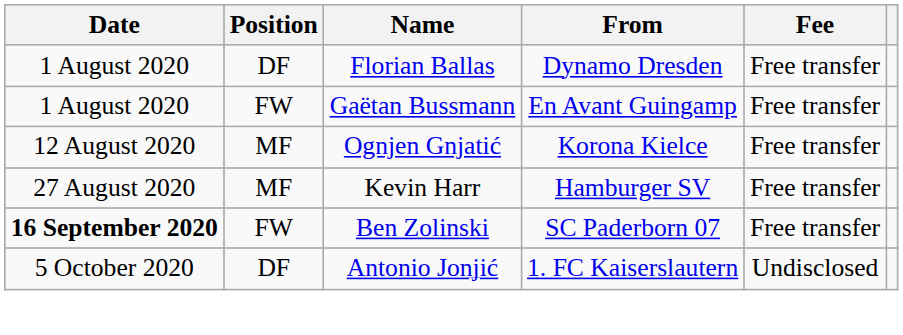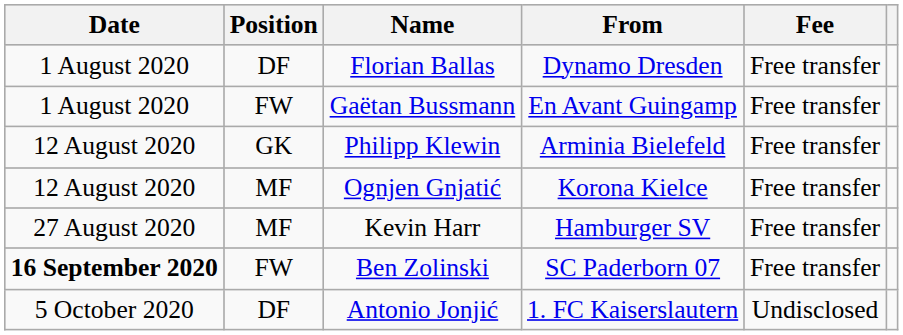 <table class="wikitable" style="text-align:center;">
 <tr>
 <th>Date</th>
 <th>Position</th>
 <th>Name</th>
 <th>From</th>
 <th>Fee</th>
 <th></th>
 </tr>
 <tr>
 <td>1 August 2020</td>
 <td>DF</td>
 <td><a href='#'>Florian Ballas</a></td>
 <td><a href='#'>Dynamo Dresden</a></td>
 <td>Free transfer</td>
 <td></td>
 </tr>
 <tr>
 <td>1 August 2020</td>
 <td>FW</td>
 <td><a href='#'>Gaëtan Bussmann</a></td>
 <td> <a href='#'>En Avant Guingamp</a></td>
+<td>Free transfer</td>
+<td></td>
+</tr>
+<tr>
+<td>12 August 2020</td>
+<td>GK</td>
+<td><a href='#'>Philipp Klewin</a></td>
+<td><a href='#'>Arminia Bielefeld</a></td>
 <td>Free transfer</td>
 <td></td>
 </tr>
 <tr>
 <td>12 August 2020</td>
 <td>MF</td>
 <td><a href='#'>Ognjen Gnjatić</a></td>
 <td> <a href='#'>Korona Kielce</a></td>
 <td>Free transfer</td>
 <td></td>
 </tr>
 <tr>
 <td>27 August 2020</td>
 <td>MF</td>
 <td>Kevin Harr</td>
 <td><a href='#'>Hamburger SV</a></td>
 <td>Free transfer</td>
 <td></td>
 </tr>
 <tr>
 <td><strong>16 September 2020</strong></td>
 <td>FW</td>
 <td><a href='#'>Ben Zolinski</a></td>
 <td><a href='#'>SC Paderborn 07</a></td>
 <td>Free transfer</td>
 <td></td>
 </tr>
 <tr>
 <td>5 October 2020</td>
 <td>DF</td>
 <td><a href='#'>Antonio Jonjić</a></td>
 <td><a href='#'>1. FC Kaiserslautern</a></td>
 <td>Undisclosed</td>
 <td></td>
 </tr>
 </table>
